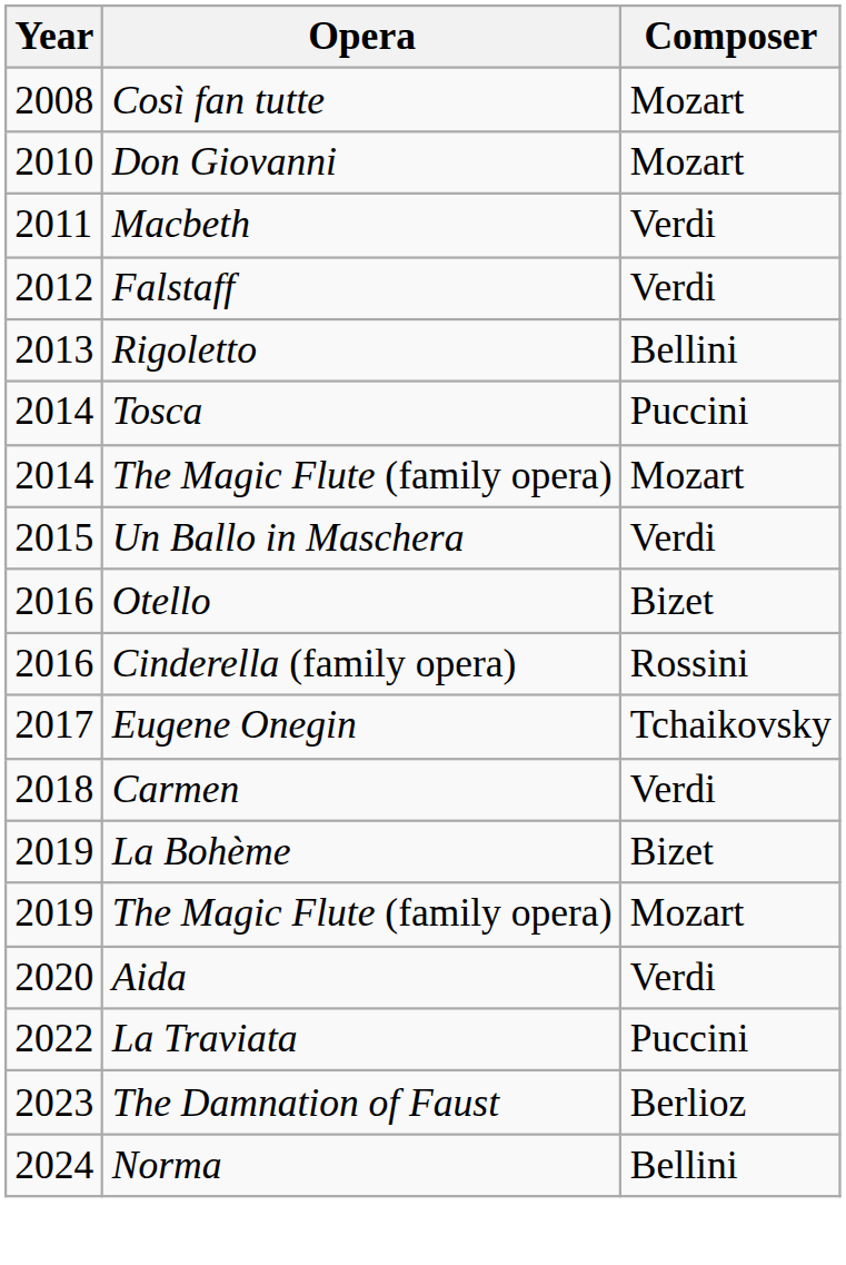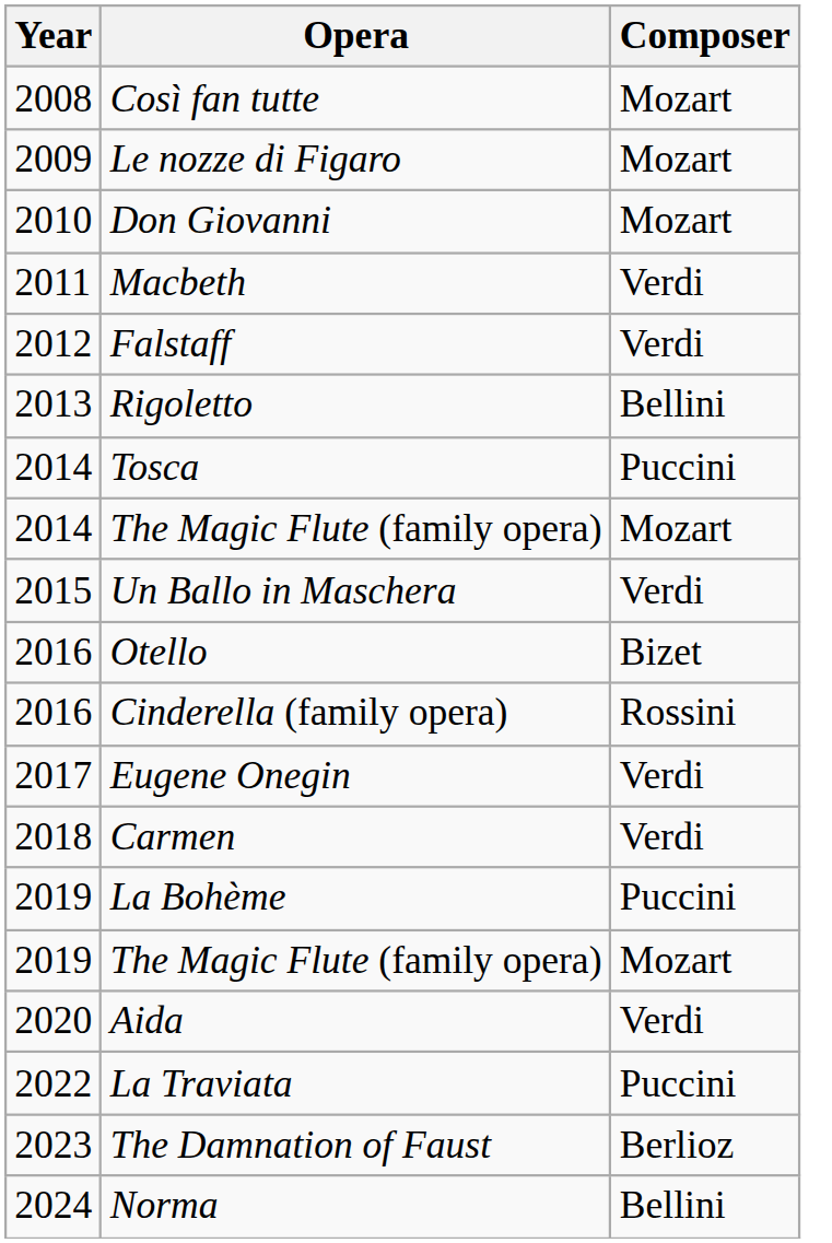 <table class="wikitable">
 <tr>
 <th>Year</th>
 <th>Opera</th>
 <th>Composer</th>
 </tr>
 <tr>
 <td>2008</td>
 <td><em>Così fan tutte</em></td>
+<td>Mozart</td>
+</tr>
+<tr>
+<td>2009</td>
+<td><em>Le nozze di Figaro</em></td>
 <td>Mozart</td>
 </tr>
 <tr>
 <td>2010</td>
 <td><em>Don Giovanni</em></td>
 <td>Mozart</td>
 </tr>
 <tr>
 <td>2011</td>
 <td><em>Macbeth</em></td>
 <td>Verdi</td>
 </tr>
 <tr>
 <td>2012</td>
 <td><em>Falstaff</em></td>
 <td>Verdi</td>
 </tr>
 <tr>
 <td>2013</td>
 <td><em>Rigoletto</em></td>
 <td>Bellini</td>
 </tr>
 <tr>
 <td>2014</td>
 <td><em>Tosca</em></td>
 <td>Puccini</td>
 </tr>
 <tr>
 <td>2014</td>
 <td><em>The Magic Flute</em> (family opera)</td>
 <td>Mozart</td>
 </tr>
 <tr>
 <td>2015</td>
 <td><em>Un Ballo in Maschera</em></td>
 <td>Verdi</td>
 </tr>
 <tr>
 <td>2016</td>
 <td><em>Otello</em></td>
 <td>Bizet</td>
 </tr>
 <tr>
 <td>2016</td>
 <td><em>Cinderella</em> (family opera)</td>
 <td>Rossini</td>
 </tr>
 <tr>
 <td>2017</td>
 <td><em>Eugene Onegin</em></td>
-<td>Tchaikovsky</td>
+<td>Verdi</td>
 </tr>
 <tr>
 <td>2018</td>
 <td><em>Carmen</em></td>
 <td>Verdi</td>
 </tr>
 <tr>
 <td>2019</td>
 <td><em>La Bohème</em></td>
-<td>Bizet</td>
+<td>Puccini</td>
 </tr>
 <tr>
 <td>2019</td>
 <td><em>The Magic Flute</em> (family opera)</td>
 <td>Mozart</td>
 </tr>
 <tr>
 <td>2020</td>
 <td><em>Aida</em></td>
 <td>Verdi</td>
 </tr>
 <tr>
 <td>2022</td>
 <td><em>La Traviata</em></td>
 <td>Puccini</td>
 </tr>
 <tr>
 <td>2023</td>
 <td><em>The Damnation of Faust</em></td>
 <td>Berlioz</td>
 </tr>
 <tr>
 <td>2024</td>
 <td><em>Norma</em></td>
 <td>Bellini</td>
 </tr>
 </table>
